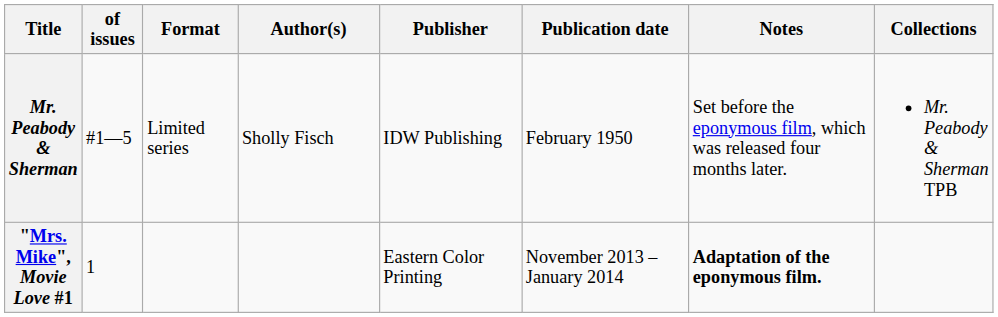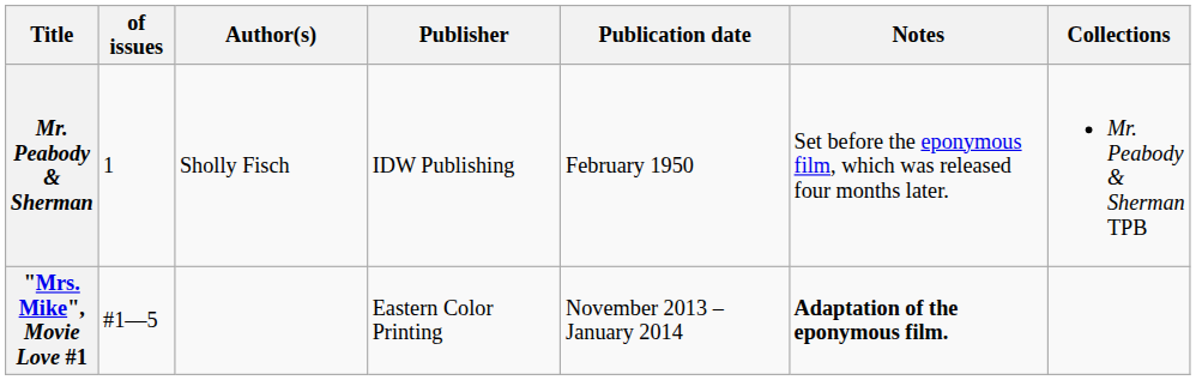 <table class="wikitable">
 <tr>
 <th>Title</th>
 <th style="width:40pt"> of issues</th>
-<th style="width:75pt">Format</th>
 <th style="width:125pt">Author(s)</th>
 <th style="width:125pt">Publisher</th>
 <th style="width:150pt">Publication date</th>
 <th style="width:175pt">Notes</th>
 <th>Collections</th>
 </tr>
 <tr>
 <th><em>Mr. Peabody & Sherman</em></th>
-<td>#1—5</td>
-<td>Limited series</td>
+<td>1</td>
 <td>Sholly Fisch</td>
 <td>IDW Publishing</td>
 <td>February 1950</td>
 <td>Set before the <a href='#'>eponymous film</a>, which was released four months later.</td>
 <td><br><ul><li><em>Mr. Peabody & Sherman</em> TPB</li></ul></td>
 </tr>
 <tr>
 <th>"<a href='#'>Mrs. Mike</a>", <em>Movie Love</em> #1</th>
-<td>1</td>
-<td></td>
+<td>#1—5</td>
 <td></td>
 <td>Eastern Color Printing</td>
 <td>November 2013 – January 2014</td>
 <td><strong>Adaptation of the eponymous film.</strong></td>
 <td></td>
 </tr>
 </table>
